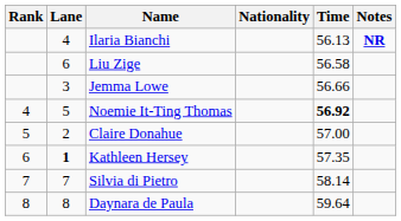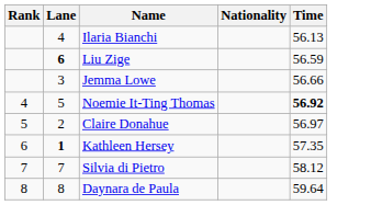 <table class="wikitable sortable" style="text-align:center">
 <tr>
 <th>Rank</th>
 <th>Lane</th>
 <th>Name</th>
 <th>Nationality</th>
 <th>Time</th>
-<th>Notes</th>
 </tr>
 <tr>
 <td></td>
 <td>4</td>
 <td align=left><a href='#'>Ilaria Bianchi</a></td>
 <td align=left></td>
 <td>56.13</td>
-<td><strong><a href='#'>NR</a></strong></td>
 </tr>
 <tr>
 <td></td>
-<td>6</td>
+<td><strong>6</strong></td>
 <td align=left><a href='#'>Liu Zige</a></td>
 <td align=left></td>
-<td>56.58</td>
-<td></td>
+<td>56.59</td>
 </tr>
 <tr>
 <td></td>
 <td>3</td>
 <td align=left><a href='#'>Jemma Lowe</a></td>
 <td align=left></td>
 <td>56.66</td>
-<td></td>
 </tr>
 <tr>
 <td>4</td>
 <td>5</td>
 <td align=left><a href='#'>Noemie It-Ting Thomas</a></td>
 <td align=left></td>
 <td><strong>56.92</strong></td>
-<td></td>
 </tr>
 <tr>
 <td>5</td>
 <td>2</td>
 <td align=left><a href='#'>Claire Donahue</a></td>
 <td align=left></td>
-<td>57.00</td>
-<td></td>
+<td>56.97</td>
 </tr>
 <tr>
 <td>6</td>
 <td><strong>1</strong></td>
 <td align=left><a href='#'>Kathleen Hersey</a></td>
 <td align=left></td>
 <td>57.35</td>
-<td></td>
 </tr>
 <tr>
 <td>7</td>
 <td>7</td>
 <td align=left><a href='#'>Silvia di Pietro</a></td>
 <td align=left></td>
-<td>58.14</td>
-<td></td>
+<td>58.12</td>
 </tr>
 <tr>
 <td>8</td>
 <td>8</td>
 <td align=left><a href='#'>Daynara de Paula</a></td>
 <td align=left></td>
 <td>59.64</td>
-<td></td>
 </tr>
 </table>
